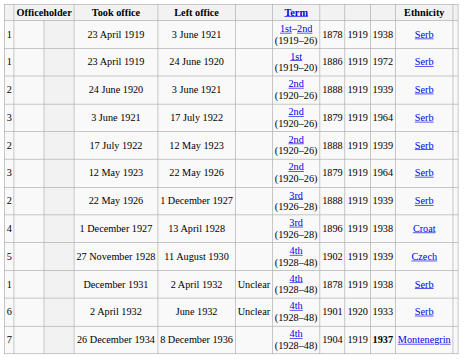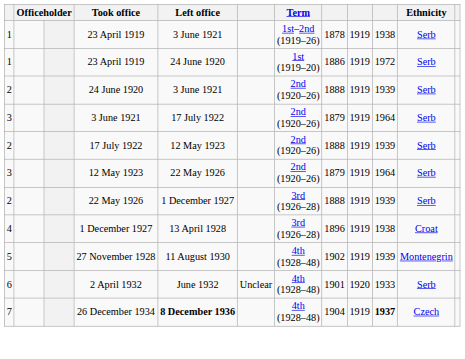 <table class="wikitable sortable" style=text-align:center>
 <tr>
 <th scope=col></th>
 <th scope=col colspan="2">Officeholder</th>
 <th scope=col class="unsortable">Took office</th>
 <th scope=col class="unsortable">Left office</th>
 <th scope=col></th>
 <th scope=col><a href='#'>Term</a></th>
 <th scope=col></th>
 <th scope=col></th>
 <th scope=col></th>
 <th scope=col>Ethnicity</th>
 <th scope=col class="unsortable"></th>
 </tr>
 <tr>
 <td>1</td>
 <td></td>
 <th align="center" scope="row" style="font-weight:normal;"></th>
 <td>23 April 1919</td>
 <td>3 June 1921</td>
 <td></td>
 <td><a href='#'>1st</a>–<a href='#'>2nd</a><br>(1919–26)</td>
 <td>1878</td>
 <td>1919</td>
 <td>1938</td>
 <td><a href='#'>Serb</a></td>
 <td></td>
 </tr>
 <tr>
 <td>1</td>
 <td></td>
 <th align="center" scope="row" style="font-weight:normal;"></th>
 <td>23 April 1919</td>
 <td>24 June 1920</td>
 <td></td>
 <td><a href='#'>1st</a><br>(1919–20)</td>
 <td>1886</td>
 <td>1919</td>
 <td>1972</td>
 <td><a href='#'>Serb</a></td>
 <td></td>
 </tr>
 <tr>
 <td>2</td>
 <td></td>
 <th align="center" scope="row" style="font-weight:normal;"></th>
 <td>24 June 1920</td>
 <td>3 June 1921</td>
 <td></td>
 <td><a href='#'>2nd</a><br>(1920–26)</td>
 <td>1888</td>
 <td>1919</td>
 <td>1939</td>
 <td><a href='#'>Serb</a></td>
 <td></td>
 </tr>
 <tr>
 <td>3</td>
 <td></td>
 <th align="center" scope="row" style="font-weight:normal;"></th>
 <td>3 June 1921</td>
 <td>17 July 1922</td>
 <td></td>
 <td><a href='#'>2nd</a><br>(1920–26)</td>
 <td>1879</td>
 <td>1919</td>
 <td>1964</td>
 <td><a href='#'>Serb</a></td>
 <td></td>
 </tr>
 <tr>
 <td>2</td>
 <td></td>
 <th align="center" scope="row" style="font-weight:normal;"></th>
 <td>17 July 1922</td>
 <td>12 May 1923</td>
 <td></td>
 <td><a href='#'>2nd</a><br>(1920–26)</td>
 <td>1888</td>
 <td>1919</td>
 <td>1939</td>
 <td><a href='#'>Serb</a></td>
 <td></td>
 </tr>
 <tr>
 <td>3</td>
 <td></td>
 <th align="center" scope="row" style="font-weight:normal;"></th>
 <td>12 May 1923</td>
 <td>22 May 1926</td>
 <td></td>
 <td><a href='#'>2nd</a><br>(1920–26)</td>
 <td>1879</td>
 <td>1919</td>
 <td>1964</td>
 <td><a href='#'>Serb</a></td>
 <td></td>
 </tr>
 <tr>
 <td>2</td>
 <td></td>
 <th align="center" scope="row" style="font-weight:normal;"></th>
 <td>22 May 1926</td>
 <td>1 December 1927</td>
 <td></td>
 <td><a href='#'>3rd</a><br>(1926–28)</td>
 <td>1888</td>
 <td>1919</td>
 <td>1939</td>
 <td><a href='#'>Serb</a></td>
 <td></td>
 </tr>
 <tr>
 <td>4</td>
 <td></td>
 <th align="center" scope="row" style="font-weight:normal;"></th>
 <td>1 December 1927</td>
 <td>13 April 1928</td>
 <td></td>
 <td><a href='#'>3rd</a><br>(1926–28)</td>
 <td>1896</td>
 <td>1919</td>
 <td>1938</td>
 <td><a href='#'>Croat</a></td>
 <td></td>
 </tr>
 <tr>
 <td>5</td>
 <td></td>
 <th align="center" scope="row" style="font-weight:normal;"></th>
 <td>27 November 1928</td>
 <td>11 August 1930</td>
 <td></td>
 <td><a href='#'>4th</a><br>(1928–48)</td>
 <td>1902</td>
 <td>1919</td>
 <td>1939</td>
-<td><a href='#'>Czech</a></td>
-<td></td>
-</tr>
-<tr>
-<td>1</td>
-<td></td>
-<th align="center" scope="row" style="font-weight:normal;"></th>
-<td>December 1931</td>
-<td>2 April 1932</td>
-<td>Unclear</td>
-<td><a href='#'>4th</a><br>(1928–48)</td>
-<td>1878</td>
-<td>1919</td>
-<td>1938</td>
-<td><a href='#'>Serb</a></td>
+<td><a href='#'>Montenegrin</a></td>
 <td></td>
 </tr>
 <tr>
 <td>6</td>
 <td></td>
 <th align="center" scope="row" style="font-weight:normal;"></th>
 <td>2 April 1932</td>
 <td>June 1932</td>
 <td>Unclear</td>
 <td><a href='#'>4th</a><br>(1928–48)</td>
 <td>1901</td>
 <td>1920</td>
 <td>1933</td>
 <td><a href='#'>Serb</a></td>
 <td></td>
 </tr>
 <tr>
 <td>7</td>
 <td></td>
 <th align="center" scope="row" style="font-weight:normal;"></th>
 <td>26 December 1934</td>
-<td>8 December 1936</td>
+<td><strong>8 December 1936</strong></td>
 <td></td>
 <td><a href='#'>4th</a><br>(1928–48)</td>
 <td>1904</td>
 <td>1919</td>
 <td><strong>1937</strong></td>
-<td><a href='#'>Montenegrin</a></td>
+<td><a href='#'>Czech</a></td>
 <td></td>
 </tr>
 </table>
